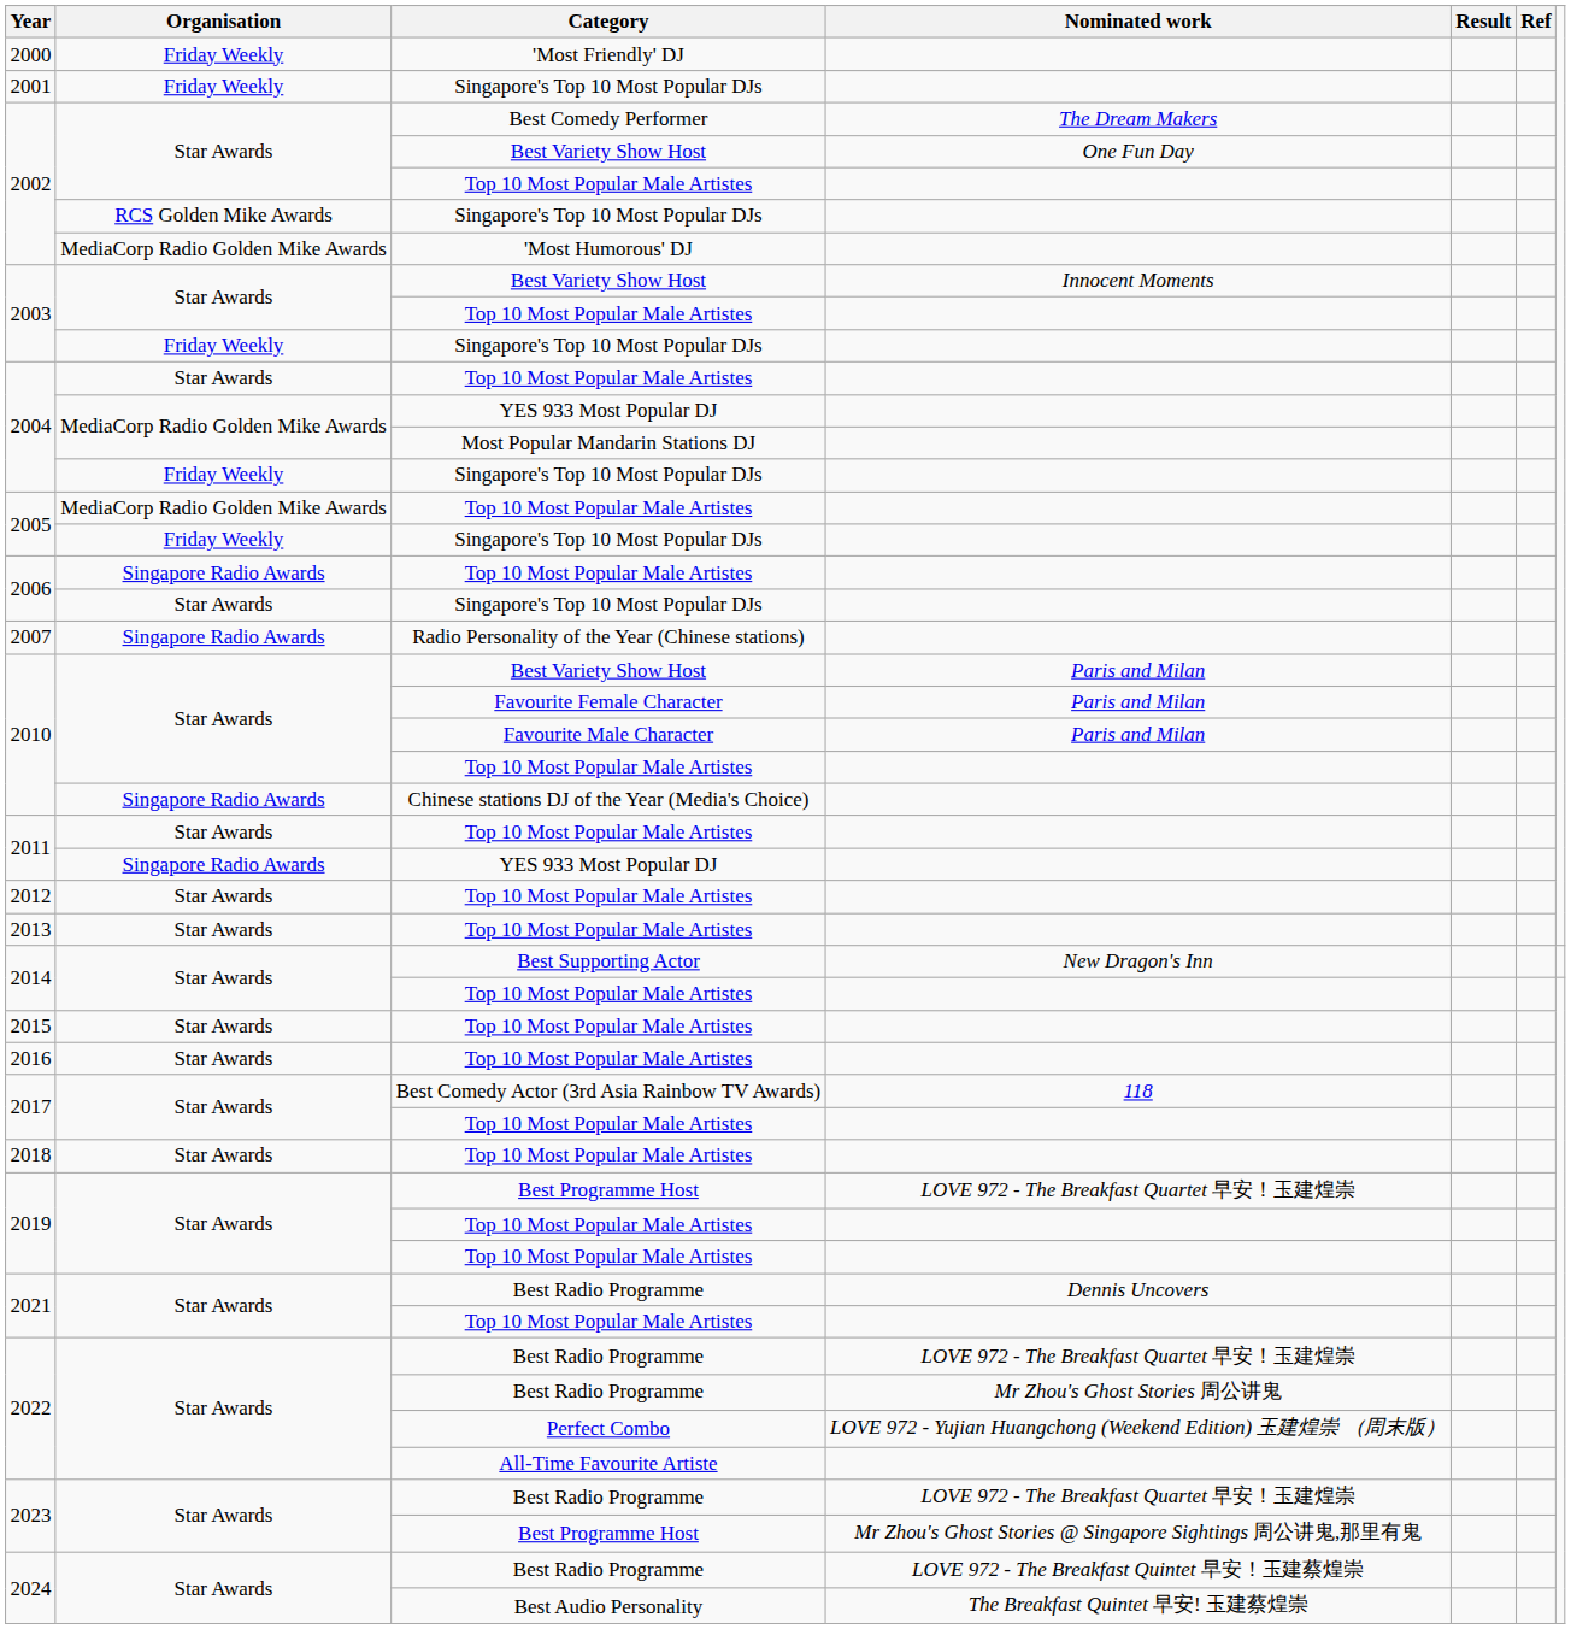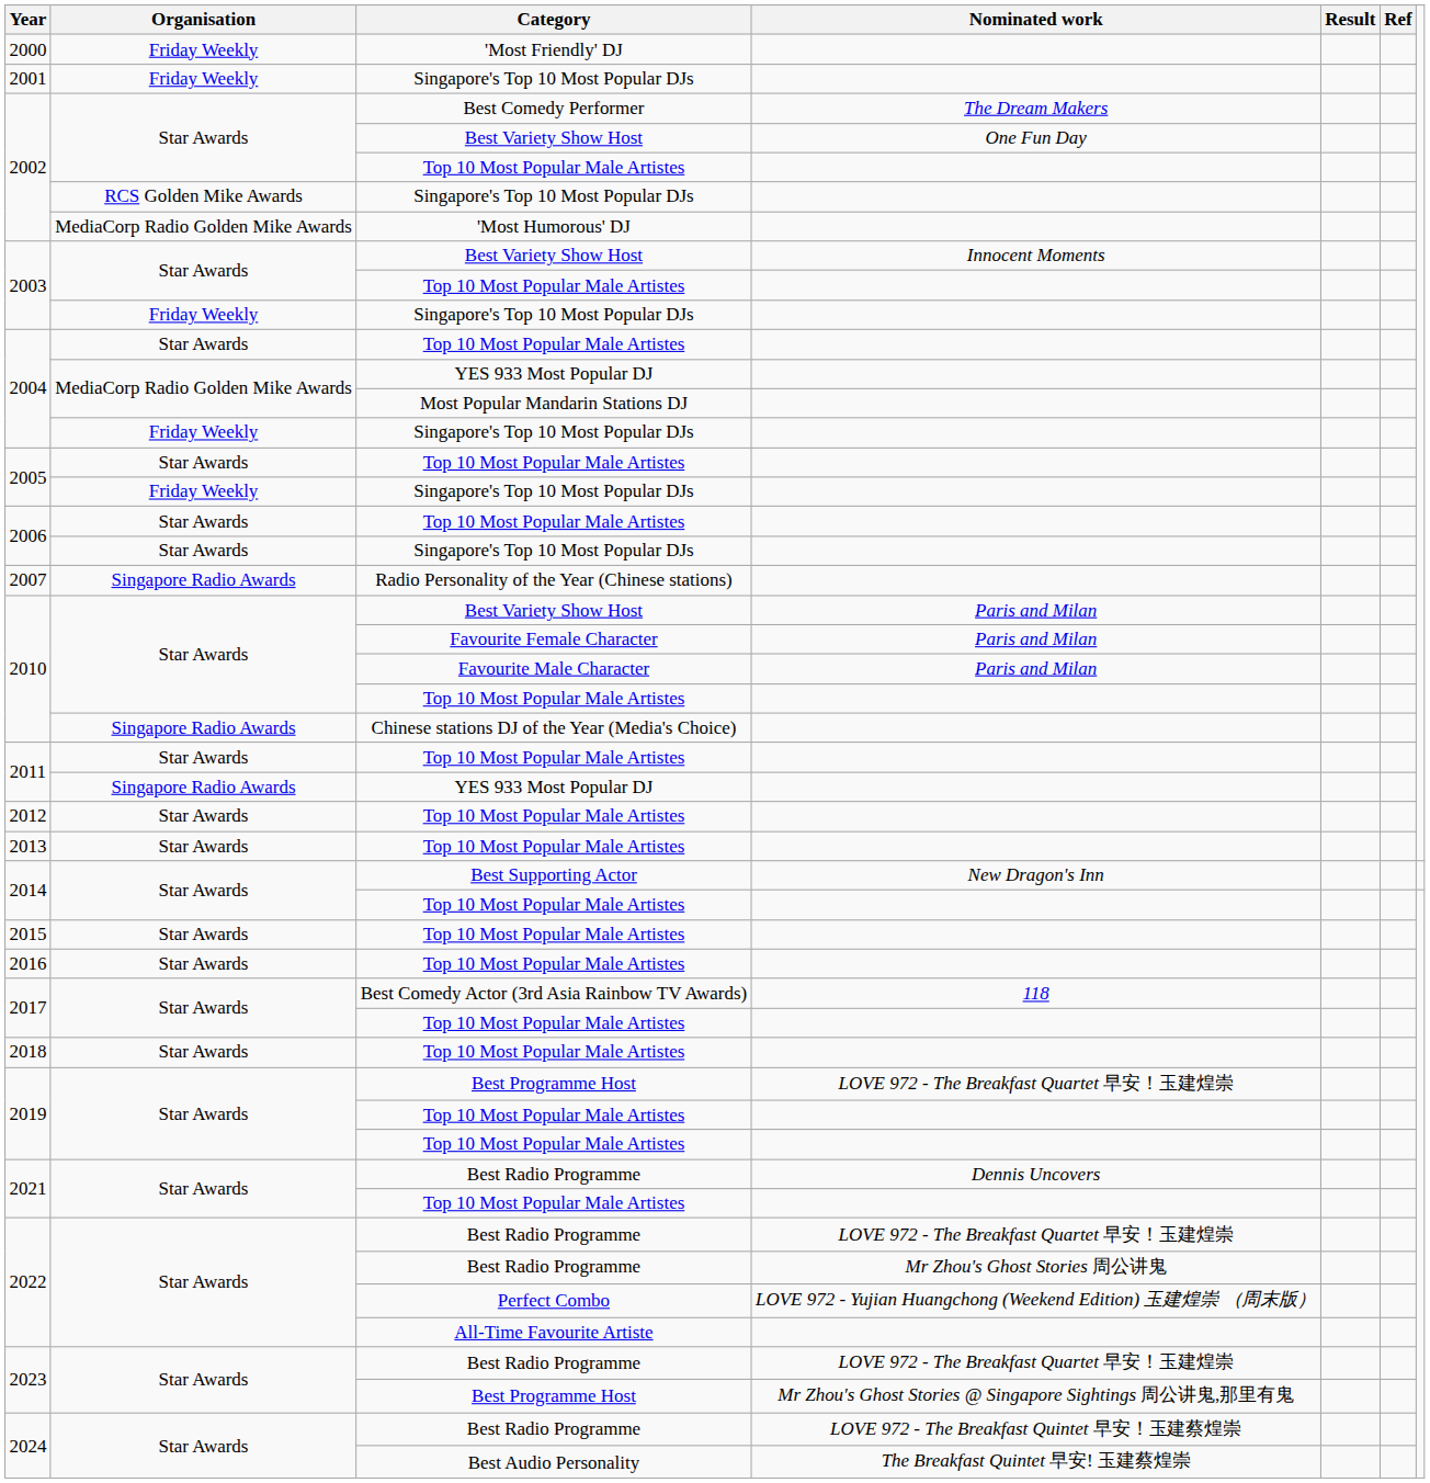 <table class="wikitable sortable" style="text-align: center;">
 <tr>
 <th>Year</th>
 <th>Organisation</th>
 <th>Category</th>
 <th>Nominated work</th>
 <th>Result</th>
 <th class="unsortable">Ref</th>
 </tr>
 <tr>
 <td>2000</td>
 <td><a href='#'>Friday Weekly</a></td>
 <td>'Most Friendly' DJ</td>
 <td></td>
 <td></td>
 <td></td>
 </tr>
 <tr>
 <td>2001</td>
 <td><a href='#'>Friday Weekly</a></td>
 <td>Singapore's Top 10 Most Popular DJs</td>
 <td></td>
 <td></td>
 <td></td>
 </tr>
 <tr>
 <td rowspan="5">2002</td>
 <td rowspan="3">Star Awards</td>
 <td>Best Comedy Performer</td>
 <td><em><a href='#'>The Dream Makers</a></em> <br> </td>
 <td></td>
 <td></td>
 </tr>
 <tr>
 <td><a href='#'>Best Variety Show Host</a></td>
 <td><em>One Fun Day</em></td>
 <td></td>
 <td></td>
 </tr>
 <tr>
 <td><a href='#'>Top 10 Most Popular Male Artistes</a></td>
 <td></td>
 <td></td>
 <td></td>
 </tr>
 <tr>
 <td><a href='#'>RCS</a> Golden Mike Awards</td>
 <td>Singapore's Top 10 Most Popular DJs</td>
 <td></td>
 <td></td>
 <td></td>
 </tr>
 <tr>
 <td>MediaCorp Radio Golden Mike Awards</td>
 <td>'Most Humorous' DJ</td>
 <td></td>
 <td></td>
 <td></td>
 </tr>
 <tr>
 <td rowspan="3">2003</td>
 <td rowspan="2">Star Awards</td>
 <td><a href='#'>Best Variety Show Host</a></td>
 <td><em>Innocent Moments</em></td>
 <td></td>
 <td></td>
 </tr>
 <tr>
 <td><a href='#'>Top 10 Most Popular Male Artistes</a></td>
 <td></td>
 <td></td>
 <td></td>
 </tr>
 <tr>
 <td><a href='#'>Friday Weekly</a></td>
 <td>Singapore's Top 10 Most Popular DJs</td>
 <td></td>
 <td></td>
 <td></td>
 </tr>
 <tr>
 <td rowspan="4">2004</td>
 <td>Star Awards</td>
 <td><a href='#'>Top 10 Most Popular Male Artistes</a></td>
 <td></td>
 <td></td>
 <td></td>
 </tr>
 <tr>
 <td rowspan="2">MediaCorp Radio Golden Mike Awards</td>
 <td>YES 933 Most Popular DJ</td>
 <td></td>
 <td></td>
 <td></td>
 </tr>
 <tr>
 <td>Most Popular Mandarin Stations DJ</td>
 <td></td>
 <td></td>
 <td></td>
 </tr>
 <tr>
 <td><a href='#'>Friday Weekly</a></td>
 <td>Singapore's Top 10 Most Popular DJs</td>
 <td></td>
 <td></td>
 <td></td>
 </tr>
 <tr>
 <td rowspan="2">2005</td>
-<td>MediaCorp Radio Golden Mike Awards</td>
+<td>Star Awards</td>
 <td><a href='#'>Top 10 Most Popular Male Artistes</a></td>
 <td></td>
 <td></td>
 <td></td>
 </tr>
 <tr>
 <td><a href='#'>Friday Weekly</a></td>
 <td>Singapore's Top 10 Most Popular DJs</td>
 <td></td>
 <td></td>
 <td></td>
 </tr>
 <tr>
 <td rowspan="2">2006</td>
-<td><a href='#'>Singapore Radio Awards</a></td>
+<td>Star Awards</td>
 <td><a href='#'>Top 10 Most Popular Male Artistes</a></td>
 <td></td>
 <td></td>
 <td></td>
 </tr>
 <tr>
 <td>Star Awards</td>
 <td>Singapore's Top 10 Most Popular DJs</td>
 <td></td>
 <td></td>
 <td></td>
 </tr>
 <tr>
 <td>2007</td>
 <td><a href='#'>Singapore Radio Awards</a></td>
 <td>Radio Personality of the Year (Chinese stations)</td>
 <td></td>
 <td></td>
 <td></td>
 </tr>
 <tr>
 <td rowspan="5">2010</td>
 <td rowspan="4">Star Awards</td>
 <td><a href='#'>Best Variety Show Host</a></td>
 <td><em><a href='#'>Paris and Milan</a></em></td>
 <td></td>
 <td></td>
 </tr>
 <tr>
 <td><a href='#'>Favourite Female Character</a></td>
 <td><em><a href='#'>Paris and Milan</a></em> <br> </td>
 <td></td>
 <td></td>
 </tr>
 <tr>
 <td><a href='#'>Favourite Male Character</a></td>
 <td><em><a href='#'>Paris and Milan</a></em> <br> </td>
 <td></td>
 <td></td>
 </tr>
 <tr>
 <td><a href='#'>Top 10 Most Popular Male Artistes</a></td>
 <td></td>
 <td></td>
 <td></td>
 </tr>
 <tr>
 <td><a href='#'>Singapore Radio Awards</a></td>
 <td>Chinese stations DJ of the Year (Media's Choice)</td>
 <td></td>
 <td></td>
 <td></td>
 </tr>
 <tr>
 <td rowspan="2">2011</td>
 <td>Star Awards</td>
 <td><a href='#'>Top 10 Most Popular Male Artistes</a></td>
 <td></td>
 <td></td>
 <td></td>
 </tr>
 <tr>
 <td><a href='#'>Singapore Radio Awards</a></td>
 <td>YES 933 Most Popular DJ</td>
 <td></td>
 <td></td>
 <td></td>
 </tr>
 <tr>
 <td>2012</td>
 <td>Star Awards</td>
 <td><a href='#'>Top 10 Most Popular Male Artistes</a></td>
 <td></td>
 <td></td>
 <td></td>
 </tr>
 <tr>
 <td>2013</td>
 <td>Star Awards</td>
 <td><a href='#'>Top 10 Most Popular Male Artistes</a></td>
 <td></td>
 <td></td>
 <td></td>
 </tr>
 <tr>
 <td rowspan="2">2014</td>
 <td rowspan="2">Star Awards</td>
 <td><a href='#'>Best Supporting Actor</a></td>
 <td><em>New Dragon's Inn</em></td>
 <td></td>
 <td></td>
 <td></td>
 </tr>
 <tr>
 <td><a href='#'>Top 10 Most Popular Male Artistes</a></td>
 <td></td>
 <td></td>
 <td></td>
 </tr>
 <tr>
 <td>2015</td>
 <td>Star Awards</td>
 <td><a href='#'>Top 10 Most Popular Male Artistes</a></td>
 <td></td>
 <td></td>
 <td></td>
 </tr>
 <tr>
 <td>2016</td>
 <td>Star Awards</td>
 <td><a href='#'>Top 10 Most Popular Male Artistes</a></td>
 <td></td>
 <td></td>
 <td></td>
 </tr>
 <tr>
 <td rowspan="2">2017</td>
 <td rowspan="2">Star Awards</td>
 <td>Best Comedy Actor (3rd Asia Rainbow TV Awards)</td>
 <td><em><a href='#'>118</a></em> <br> </td>
 <td></td>
 <td></td>
 </tr>
 <tr>
 <td><a href='#'>Top 10 Most Popular Male Artistes</a></td>
 <td></td>
 <td></td>
 <td></td>
 </tr>
 <tr>
 <td>2018</td>
 <td>Star Awards</td>
 <td><a href='#'>Top 10 Most Popular Male Artistes</a></td>
 <td></td>
 <td></td>
 <td></td>
 </tr>
 <tr>
 <td rowspan="3">2019</td>
 <td rowspan="3">Star Awards</td>
 <td><a href='#'>Best Programme Host</a></td>
 <td><em>LOVE 972 - The Breakfast Quartet</em> 早安！玉建煌崇</td>
 <td></td>
 <td></td>
 </tr>
 <tr>
 <td><a href='#'>Top 10 Most Popular Male Artistes</a></td>
 <td></td>
 <td></td>
 <td></td>
 </tr>
 <tr>
 <td><a href='#'>Top 10 Most Popular Male Artistes</a></td>
 <td></td>
 <td></td>
 <td></td>
 </tr>
 <tr>
 <td rowspan="2">2021</td>
 <td rowspan="2">Star Awards</td>
 <td>Best Radio Programme</td>
 <td><em>Dennis Uncovers</em></td>
 <td></td>
 <td></td>
 </tr>
 <tr>
 <td><a href='#'>Top 10 Most Popular Male Artistes</a></td>
 <td></td>
 <td></td>
 <td></td>
 </tr>
 <tr>
 <td rowspan="4">2022</td>
 <td rowspan="4">Star Awards</td>
 <td>Best Radio Programme</td>
 <td><em>LOVE 972 - The Breakfast Quartet</em> 早安！玉建煌崇</td>
 <td></td>
 <td></td>
 </tr>
 <tr>
 <td>Best Radio Programme</td>
 <td><em>Mr Zhou's Ghost Stories</em> 周公讲鬼</td>
 <td></td>
 <td></td>
 </tr>
 <tr>
 <td><a href='#'>Perfect Combo</a></td>
 <td><em>LOVE 972 - Yujian Huangchong (Weekend Edition) 玉建煌崇 （周末版）</em></td>
 <td></td>
 <td></td>
 </tr>
 <tr>
 <td><a href='#'>All-Time Favourite Artiste</a></td>
 <td></td>
 <td></td>
 <td></td>
 </tr>
 <tr>
 <td rowspan="2">2023</td>
 <td rowspan="2">Star Awards</td>
 <td>Best Radio Programme</td>
 <td><em>LOVE 972 - The Breakfast Quartet</em> 早安！玉建煌崇</td>
 <td></td>
 <td></td>
 </tr>
 <tr>
 <td><a href='#'>Best Programme Host</a></td>
 <td><em>Mr Zhou's Ghost Stories @ Singapore Sightings</em> 周公讲鬼,那里有鬼</td>
 <td></td>
 <td></td>
 </tr>
 <tr>
 <td rowspan="2">2024</td>
 <td rowspan="2">Star Awards</td>
 <td>Best Radio Programme</td>
 <td><em>LOVE 972 - The Breakfast Quintet</em> 早安！玉建蔡煌崇</td>
 <td></td>
 <td></td>
 </tr>
 <tr>
 <td>Best Audio Personality</td>
 <td><em>The Breakfast Quintet</em> 早安! 玉建蔡煌崇</td>
 <td></td>
 <td></td>
 </tr>
 <tr>
 </tr>
 </table>
